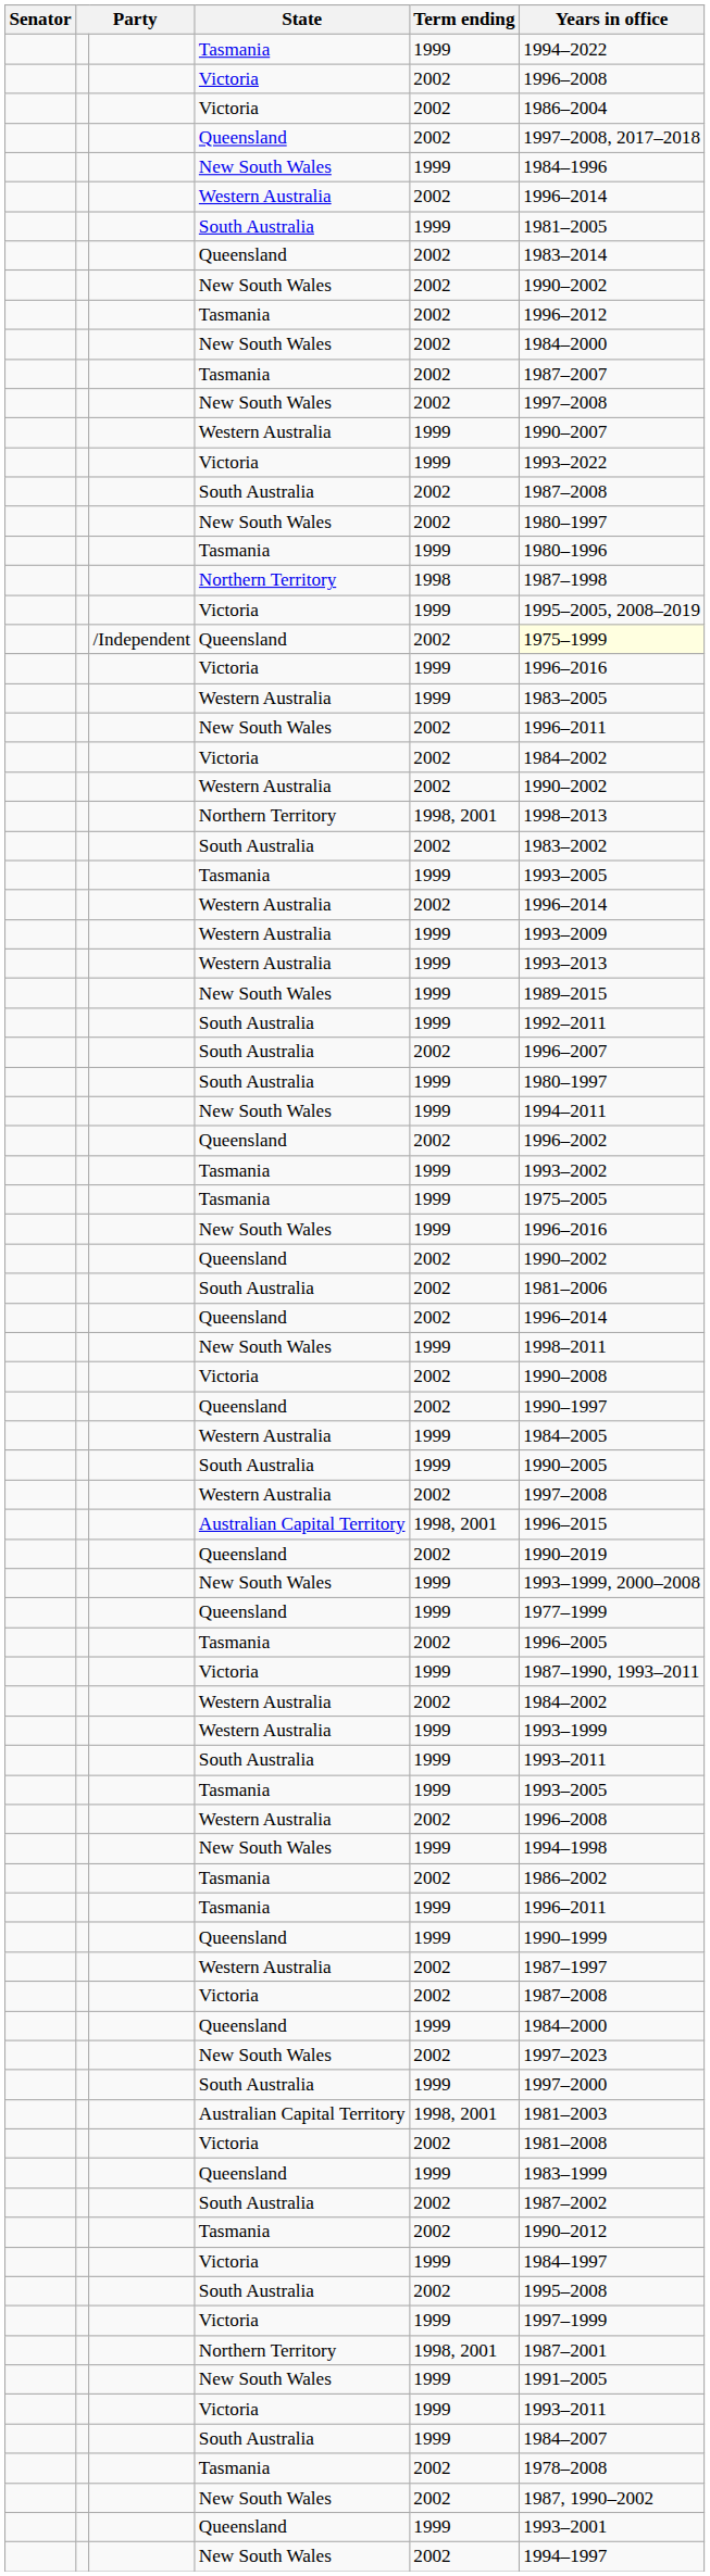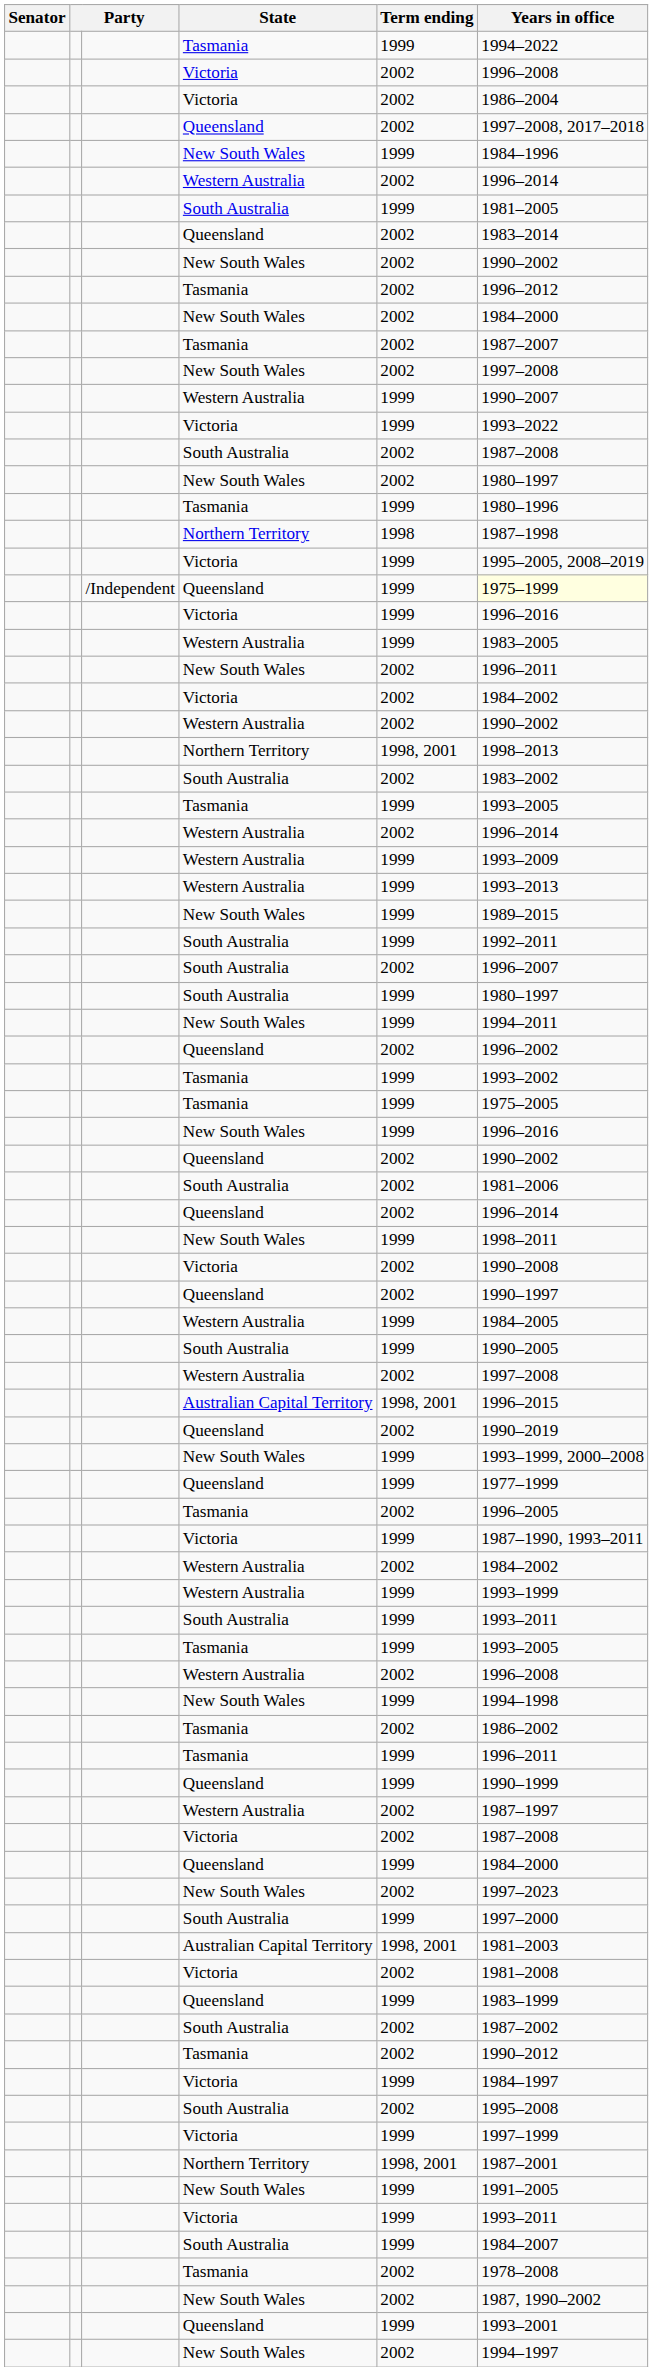 <table class="wikitable sortable">
 <tr>
 <th>Senator</th>
 <th colspan=2>Party</th>
 <th>State</th>
 <th>Term ending</th>
 <th>Years in office</th>
 </tr>
 <tr>
 <td></td>
 <td> </td>
 <td></td>
 <td><a href='#'>Tasmania</a></td>
 <td>1999</td>
 <td>1994–2022</td>
 </tr>
 <tr>
 <td></td>
 <td> </td>
 <td></td>
 <td><a href='#'>Victoria</a></td>
 <td>2002</td>
 <td>1996–2008</td>
 </tr>
 <tr>
 <td></td>
 <td> </td>
 <td></td>
 <td>Victoria</td>
 <td>2002</td>
 <td>1986–2004</td>
 </tr>
 <tr>
 <td> </td>
 <td> </td>
 <td></td>
 <td><a href='#'>Queensland</a></td>
 <td>2002</td>
 <td>1997–2008, 2017–2018</td>
 </tr>
 <tr>
 <td> </td>
 <td> </td>
 <td></td>
 <td><a href='#'>New South Wales</a></td>
 <td>1999</td>
 <td>1984–1996</td>
 </tr>
 <tr>
 <td></td>
 <td> </td>
 <td></td>
 <td><a href='#'>Western Australia</a></td>
 <td>2002</td>
 <td>1996–2014</td>
 </tr>
 <tr>
 <td></td>
 <td> </td>
 <td></td>
 <td><a href='#'>South Australia</a></td>
 <td>1999</td>
 <td>1981–2005</td>
 </tr>
 <tr>
 <td></td>
 <td> </td>
 <td></td>
 <td>Queensland</td>
 <td>2002</td>
 <td>1983–2014</td>
 </tr>
 <tr>
 <td></td>
 <td> </td>
 <td></td>
 <td>New South Wales</td>
 <td>2002</td>
 <td>1990–2002</td>
 </tr>
 <tr>
 <td></td>
 <td> </td>
 <td></td>
 <td>Tasmania</td>
 <td>2002</td>
 <td>1996–2012</td>
 </tr>
 <tr>
 <td></td>
 <td> </td>
 <td></td>
 <td>New South Wales</td>
 <td>2002</td>
 <td>1984–2000</td>
 </tr>
 <tr>
 <td></td>
 <td> </td>
 <td></td>
 <td>Tasmania</td>
 <td>2002</td>
 <td>1987–2007</td>
 </tr>
 <tr>
 <td> </td>
 <td> </td>
 <td></td>
 <td>New South Wales</td>
 <td>2002</td>
 <td>1997–2008</td>
 </tr>
 <tr>
 <td></td>
 <td> </td>
 <td></td>
 <td>Western Australia</td>
 <td>1999</td>
 <td>1990–2007</td>
 </tr>
 <tr>
 <td></td>
 <td> </td>
 <td></td>
 <td>Victoria</td>
 <td>1999</td>
 <td>1993–2022</td>
 </tr>
 <tr>
 <td></td>
 <td> </td>
 <td></td>
 <td>South Australia</td>
 <td>2002</td>
 <td>1987–2008</td>
 </tr>
 <tr>
 <td> </td>
 <td> </td>
 <td></td>
 <td>New South Wales</td>
 <td>2002</td>
 <td>1980–1997</td>
 </tr>
 <tr>
 <td> </td>
 <td> </td>
 <td></td>
 <td>Tasmania</td>
 <td>1999</td>
 <td>1980–1996</td>
 </tr>
 <tr>
 <td> </td>
 <td> </td>
 <td></td>
 <td><a href='#'>Northern Territory</a></td>
 <td>1998 </td>
 <td>1987–1998</td>
 </tr>
 <tr>
 <td></td>
 <td> </td>
 <td></td>
 <td>Victoria</td>
 <td>1999</td>
 <td>1995–2005, 2008–2019</td>
 </tr>
 <tr>
 <td> </td>
 <td> </td>
 <td>/Independent</td>
 <td>Queensland</td>
-<td>2002</td>
+<td>1999</td>
 <td style="background: lightyellow;">1975–1999</td>
 </tr>
 <tr>
 <td></td>
 <td> </td>
 <td></td>
 <td>Victoria</td>
 <td>1999</td>
 <td>1996–2016</td>
 </tr>
 <tr>
 <td></td>
 <td> </td>
 <td></td>
 <td>Western Australia</td>
 <td>1999</td>
 <td>1983–2005</td>
 </tr>
 <tr>
 <td></td>
 <td> </td>
 <td></td>
 <td>New South Wales</td>
 <td>2002</td>
 <td>1996–2011</td>
 </tr>
 <tr>
 <td></td>
 <td> </td>
 <td></td>
 <td>Victoria</td>
 <td>2002</td>
 <td>1984–2002</td>
 </tr>
 <tr>
 <td></td>
 <td> </td>
 <td></td>
 <td>Western Australia</td>
 <td>2002</td>
 <td>1990–2002</td>
 </tr>
 <tr>
 <td> </td>
 <td> </td>
 <td></td>
 <td>Northern Territory</td>
 <td>1998, 2001 </td>
 <td>1998–2013</td>
 </tr>
 <tr>
 <td></td>
 <td> </td>
 <td></td>
 <td>South Australia</td>
 <td>2002</td>
 <td>1983–2002</td>
 </tr>
 <tr>
 <td></td>
 <td> </td>
 <td></td>
 <td>Tasmania</td>
 <td>1999</td>
 <td>1993–2005</td>
 </tr>
 <tr>
 <td></td>
 <td> </td>
 <td></td>
 <td>Western Australia</td>
 <td>2002</td>
 <td>1996–2014</td>
 </tr>
 <tr>
 <td></td>
 <td> </td>
 <td></td>
 <td>Western Australia</td>
 <td>1999</td>
 <td>1993–2009</td>
 </tr>
 <tr>
 <td></td>
 <td> </td>
 <td></td>
 <td>Western Australia</td>
 <td>1999</td>
 <td>1993–2013</td>
 </tr>
 <tr>
 <td></td>
 <td> </td>
 <td></td>
 <td>New South Wales</td>
 <td>1999</td>
 <td>1989–2015</td>
 </tr>
 <tr>
 <td></td>
 <td> </td>
 <td></td>
 <td>South Australia</td>
 <td>1999</td>
 <td>1992–2011</td>
 </tr>
 <tr>
 <td> </td>
 <td> </td>
 <td></td>
 <td>South Australia</td>
 <td>2002</td>
 <td>1996–2007</td>
 </tr>
 <tr>
 <td> </td>
 <td> </td>
 <td></td>
 <td>South Australia</td>
 <td>1999</td>
 <td>1980–1997</td>
 </tr>
 <tr>
 <td></td>
 <td> </td>
 <td></td>
 <td>New South Wales</td>
 <td>1999</td>
 <td>1994–2011</td>
 </tr>
 <tr>
 <td></td>
 <td> </td>
 <td></td>
 <td>Queensland</td>
 <td>2002</td>
 <td>1996–2002</td>
 </tr>
 <tr>
 <td></td>
 <td> </td>
 <td></td>
 <td>Tasmania</td>
 <td>1999</td>
 <td>1993–2002</td>
 </tr>
 <tr>
 <td> </td>
 <td> </td>
 <td></td>
 <td>Tasmania</td>
 <td>1999</td>
 <td>1975–2005</td>
 </tr>
 <tr>
 <td> </td>
 <td> </td>
 <td></td>
 <td>New South Wales</td>
 <td>1999</td>
 <td>1996–2016</td>
 </tr>
 <tr>
 <td></td>
 <td> </td>
 <td></td>
 <td>Queensland</td>
 <td>2002</td>
 <td>1990–2002</td>
 </tr>
 <tr>
 <td></td>
 <td> </td>
 <td></td>
 <td>South Australia</td>
 <td>2002</td>
 <td>1981–2006</td>
 </tr>
 <tr>
 <td></td>
 <td> </td>
 <td></td>
 <td>Queensland</td>
 <td>2002</td>
 <td>1996–2014</td>
 </tr>
 <tr>
 <td> </td>
 <td> </td>
 <td></td>
 <td>New South Wales</td>
 <td>1999</td>
 <td>1998–2011</td>
 </tr>
 <tr>
 <td></td>
 <td> </td>
 <td></td>
 <td>Victoria</td>
 <td>2002</td>
 <td>1990–2008</td>
 </tr>
 <tr>
 <td> </td>
 <td> </td>
 <td></td>
 <td>Queensland</td>
 <td>2002</td>
 <td>1990–1997</td>
 </tr>
 <tr>
 <td></td>
 <td> </td>
 <td></td>
 <td>Western Australia</td>
 <td>1999</td>
 <td>1984–2005</td>
 </tr>
 <tr>
 <td></td>
 <td> </td>
 <td></td>
 <td>South Australia</td>
 <td>1999</td>
 <td>1990–2005</td>
 </tr>
 <tr>
 <td> </td>
 <td> </td>
 <td></td>
 <td>Western Australia</td>
 <td>2002</td>
 <td>1997–2008</td>
 </tr>
 <tr>
 <td></td>
 <td> </td>
 <td></td>
 <td><a href='#'>Australian Capital Territory</a></td>
 <td>1998, 2001 </td>
 <td>1996–2015</td>
 </tr>
 <tr>
 <td></td>
 <td> </td>
 <td></td>
 <td>Queensland</td>
 <td>2002</td>
 <td>1990–2019</td>
 </tr>
 <tr>
 <td></td>
 <td> </td>
 <td></td>
 <td>New South Wales</td>
 <td>1999</td>
 <td>1993–1999, 2000–2008</td>
 </tr>
 <tr>
 <td></td>
 <td> </td>
 <td></td>
 <td>Queensland</td>
 <td>1999</td>
 <td>1977–1999</td>
 </tr>
 <tr>
 <td></td>
 <td> </td>
 <td></td>
 <td>Tasmania</td>
 <td>2002</td>
 <td>1996–2005</td>
 </tr>
 <tr>
 <td></td>
 <td> </td>
 <td></td>
 <td>Victoria</td>
 <td>1999</td>
 <td>1987–1990, 1993–2011</td>
 </tr>
 <tr>
 <td></td>
 <td> </td>
 <td></td>
 <td>Western Australia</td>
 <td>2002</td>
 <td>1984–2002</td>
 </tr>
 <tr>
 <td></td>
 <td> </td>
 <td></td>
 <td>Western Australia</td>
 <td>1999</td>
 <td>1993–1999</td>
 </tr>
 <tr>
 <td></td>
 <td> </td>
 <td></td>
 <td>South Australia</td>
 <td>1999</td>
 <td>1993–2011</td>
 </tr>
 <tr>
 <td></td>
 <td> </td>
 <td></td>
 <td>Tasmania</td>
 <td>1999</td>
 <td>1993–2005</td>
 </tr>
 <tr>
 <td></td>
 <td> </td>
 <td></td>
 <td>Western Australia</td>
 <td>2002</td>
 <td>1996–2008</td>
 </tr>
 <tr>
 <td> </td>
 <td> </td>
 <td></td>
 <td>New South Wales</td>
 <td>1999</td>
 <td>1994–1998</td>
 </tr>
 <tr>
 <td></td>
 <td> </td>
 <td></td>
 <td>Tasmania</td>
 <td>2002</td>
 <td>1986–2002</td>
 </tr>
 <tr>
 <td> </td>
 <td> </td>
 <td></td>
 <td>Tasmania</td>
 <td>1999</td>
 <td>1996–2011</td>
 </tr>
 <tr>
 <td></td>
 <td> </td>
 <td></td>
 <td>Queensland</td>
 <td>1999</td>
 <td>1990–1999</td>
 </tr>
 <tr>
 <td> </td>
 <td> </td>
 <td></td>
 <td>Western Australia</td>
 <td>2002</td>
 <td>1987–1997</td>
 </tr>
 <tr>
 <td></td>
 <td> </td>
 <td></td>
 <td>Victoria</td>
 <td>2002</td>
 <td>1987–2008</td>
 </tr>
 <tr>
 <td></td>
 <td> </td>
 <td></td>
 <td>Queensland</td>
 <td>1999</td>
 <td>1984–2000</td>
 </tr>
 <tr>
 <td> </td>
 <td> </td>
 <td></td>
 <td>New South Wales</td>
 <td>2002</td>
 <td>1997–2023</td>
 </tr>
 <tr>
 <td> </td>
 <td> </td>
 <td></td>
 <td>South Australia</td>
 <td>1999</td>
 <td>1997–2000</td>
 </tr>
 <tr>
 <td></td>
 <td> </td>
 <td></td>
 <td>Australian Capital Territory</td>
 <td>1998, 2001 </td>
 <td>1981–2003</td>
 </tr>
 <tr>
 <td></td>
 <td> </td>
 <td></td>
 <td>Victoria</td>
 <td>2002</td>
 <td>1981–2008</td>
 </tr>
 <tr>
 <td></td>
 <td> </td>
 <td></td>
 <td>Queensland</td>
 <td>1999</td>
 <td>1983–1999</td>
 </tr>
 <tr>
 <td></td>
 <td> </td>
 <td></td>
 <td>South Australia</td>
 <td>2002</td>
 <td>1987–2002</td>
 </tr>
 <tr>
 <td></td>
 <td> </td>
 <td></td>
 <td>Tasmania</td>
 <td>2002</td>
 <td>1990–2012</td>
 </tr>
 <tr>
 <td> </td>
 <td> </td>
 <td></td>
 <td>Victoria</td>
 <td>1999</td>
 <td>1984–1997</td>
 </tr>
 <tr>
 <td></td>
 <td> </td>
 <td></td>
 <td>South Australia</td>
 <td>2002</td>
 <td>1995–2008</td>
 </tr>
 <tr>
 <td> </td>
 <td> </td>
 <td></td>
 <td>Victoria</td>
 <td>1999</td>
 <td>1997–1999</td>
 </tr>
 <tr>
 <td></td>
 <td> </td>
 <td></td>
 <td>Northern Territory</td>
 <td>1998, 2001 </td>
 <td>1987–2001</td>
 </tr>
 <tr>
 <td></td>
 <td> </td>
 <td></td>
 <td>New South Wales</td>
 <td>1999</td>
 <td>1991–2005</td>
 </tr>
 <tr>
 <td></td>
 <td> </td>
 <td></td>
 <td>Victoria</td>
 <td>1999</td>
 <td>1993–2011</td>
 </tr>
 <tr>
 <td></td>
 <td> </td>
 <td></td>
 <td>South Australia</td>
 <td>1999</td>
 <td>1984–2007</td>
 </tr>
 <tr>
 <td></td>
 <td> </td>
 <td></td>
 <td>Tasmania</td>
 <td>2002</td>
 <td>1978–2008</td>
 </tr>
 <tr>
 <td></td>
 <td> </td>
 <td></td>
 <td>New South Wales</td>
 <td>2002</td>
 <td>1987, 1990–2002</td>
 </tr>
 <tr>
 <td></td>
 <td> </td>
 <td></td>
 <td>Queensland</td>
 <td>1999</td>
 <td>1993–2001</td>
 </tr>
 <tr>
 <td> </td>
 <td> </td>
 <td></td>
 <td>New South Wales</td>
 <td>2002</td>
 <td>1994–1997</td>
 </tr>
 </table>
